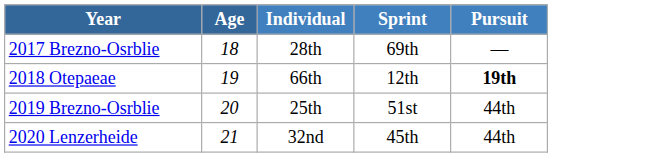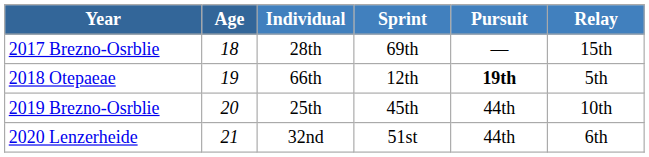 <table class="wikitable" style="font-size:95%; text-align:center; border:grey solid 1px; border-collapse:collapse; background:#ffffff;">
 <tr>
 <th style="background-color:#369; color:white;    width:160px;">Year</th>
 <th style="background-color:#369; color:white;    width:40px;">Age</th>
 <th style="background-color:#4180be; color:white; width:75px;">Individual</th>
 <th style="background-color:#4180be; color:white; width:75px;">Sprint</th>
 <th style="background-color:#4180be; color:white; width:75px;">Pursuit</th>
+<th style="background-color:#4180be; color:white; width:75px;">Relay</th>
 </tr>
 <tr>
 <td align=left> <a href='#'>2017 Brezno-Osrblie</a></td>
 <td><em>18</em></td>
 <td>28th</td>
 <td>69th</td>
 <td>—</td>
+<td>15th</td>
 </tr>
 <tr>
 <td align=left> <a href='#'>2018 Otepaeae</a></td>
 <td><em>19</em></td>
 <td>66th</td>
 <td>12th</td>
 <td><strong>19th</strong></td>
+<td>5th</td>
 </tr>
 <tr>
 <td align=left> <a href='#'>2019 Brezno-Osrblie</a></td>
 <td><em>20</em></td>
 <td>25th</td>
-<td>51st</td>
+<td>45th</td>
 <td>44th</td>
+<td>10th</td>
 </tr>
 <tr>
 <td align=left> <a href='#'>2020 Lenzerheide</a></td>
 <td><em>21</em></td>
 <td>32nd</td>
-<td>45th</td>
+<td>51st</td>
 <td>44th</td>
+<td>6th</td>
 </tr>
 </table>
